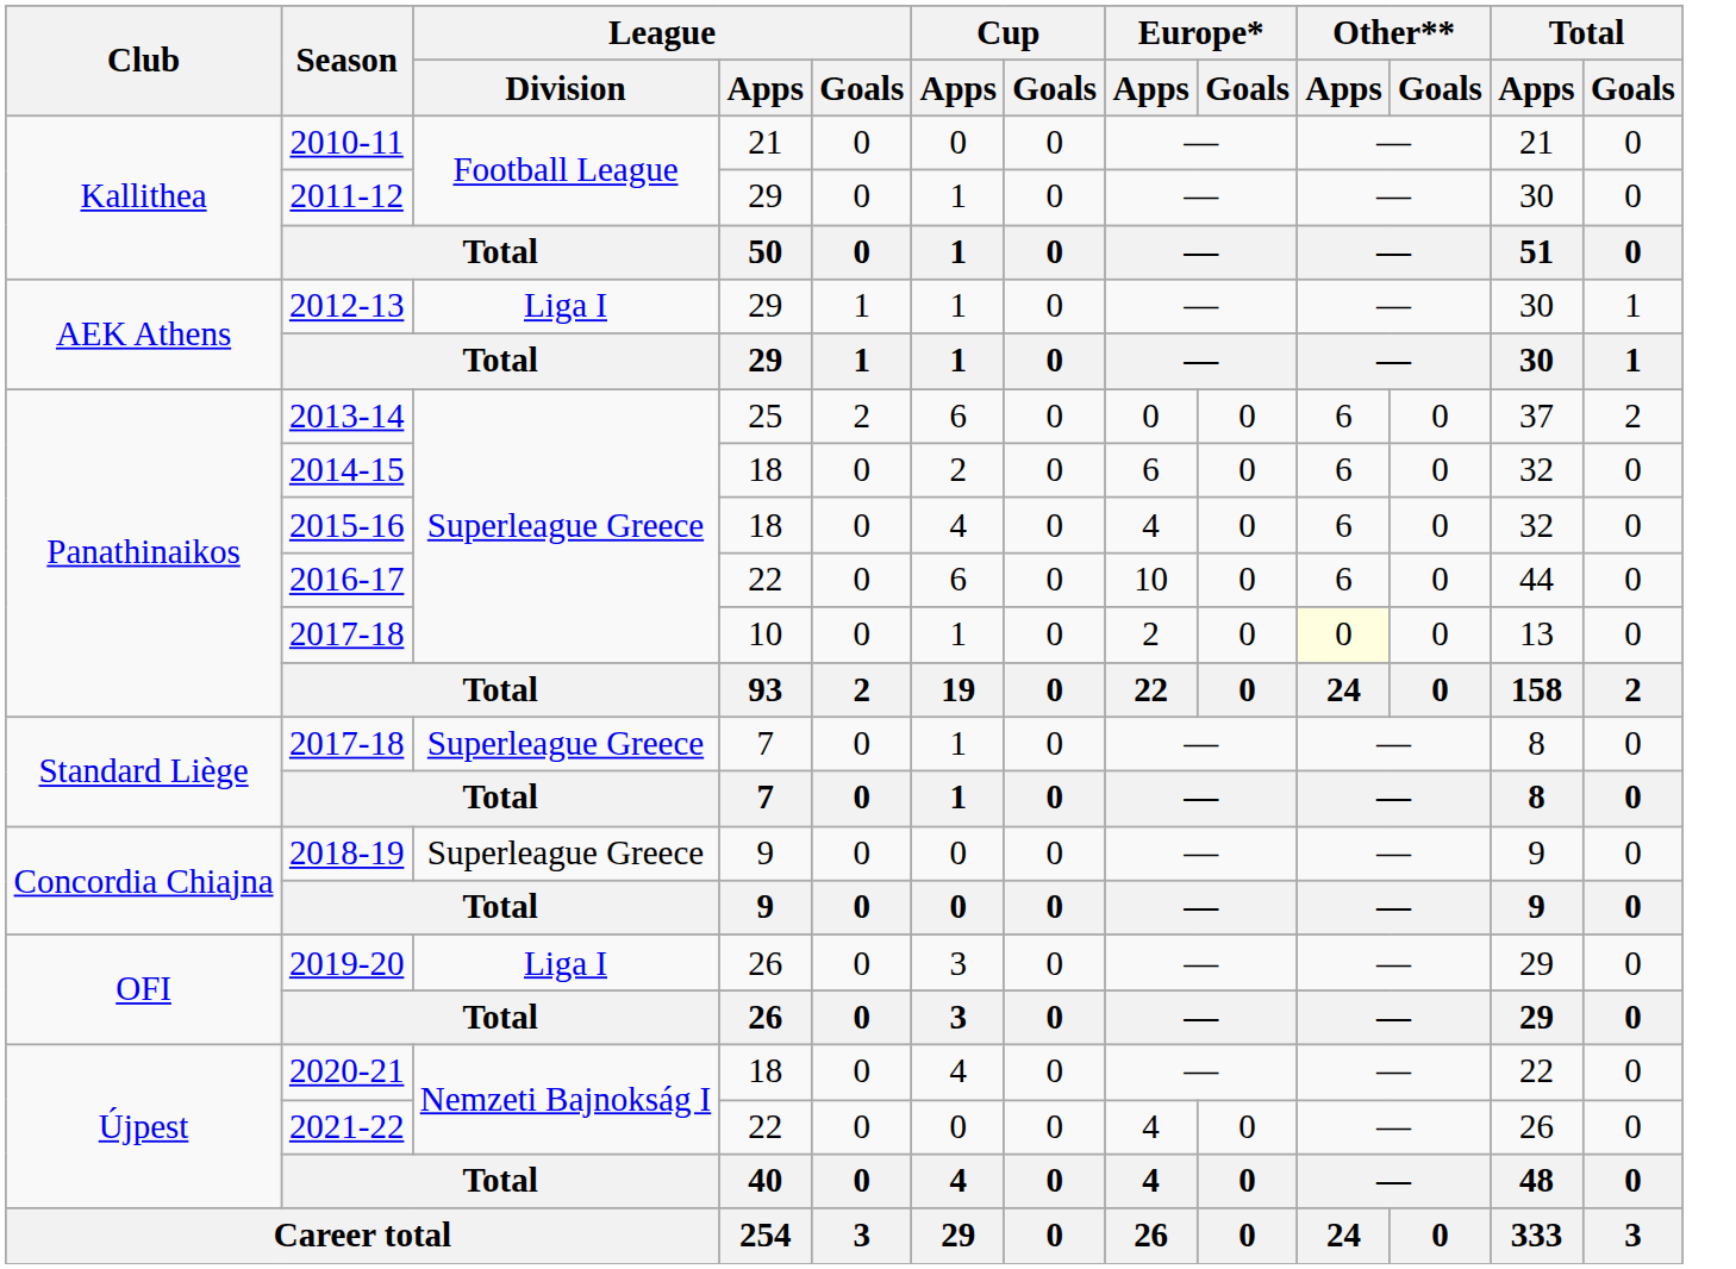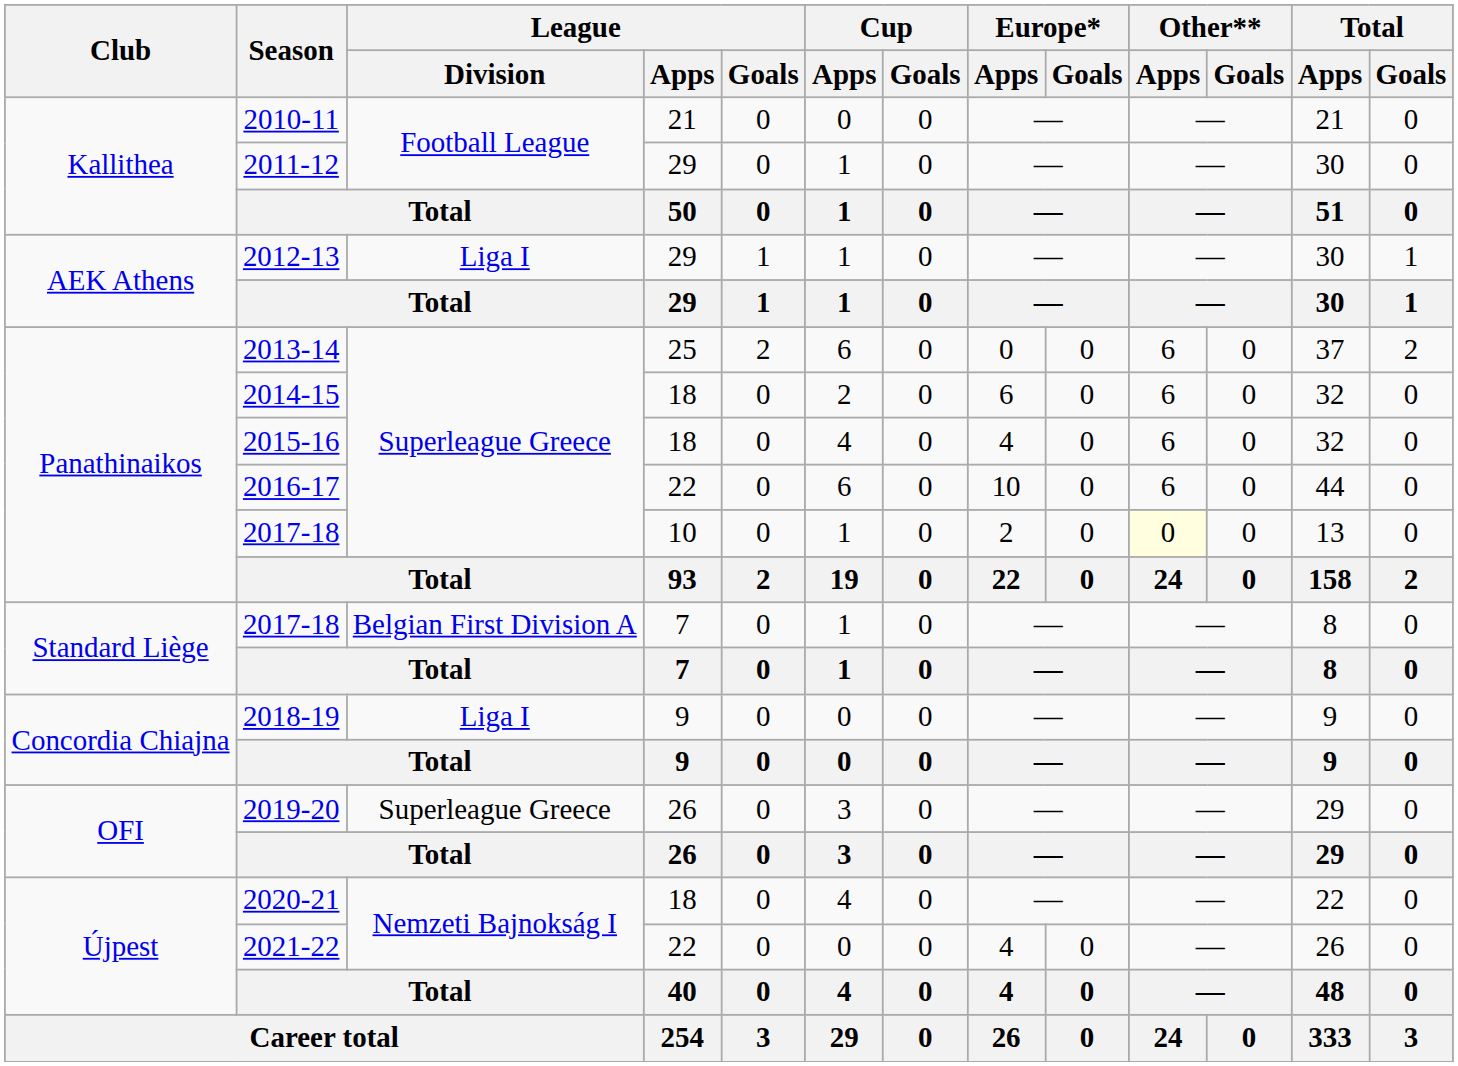 <table class="wikitable" style="text-align: center;">
 <tr>
 <th rowspan="2">Club</th>
 <th rowspan="2">Season</th>
 <th colspan="3">League</th>
 <th colspan="2">Cup</th>
 <th colspan="2">Europe*</th>
 <th colspan="2">Other**</th>
 <th colspan="2">Total</th>
 </tr>
 <tr>
 <th>Division</th>
 <th>Apps</th>
 <th>Goals</th>
 <th>Apps</th>
 <th>Goals</th>
 <th>Apps</th>
 <th>Goals</th>
 <th>Apps</th>
 <th>Goals</th>
 <th>Apps</th>
 <th>Goals</th>
 </tr>
 <tr>
 <td rowspan="3" valign="center"><a href='#'>Kallithea</a></td>
 <td><a href='#'>2010-11</a></td>
 <td rowspan="2"><a href='#'>Football League</a></td>
 <td>21</td>
 <td>0</td>
 <td>0</td>
 <td>0</td>
 <td colspan="2">—</td>
 <td colspan="2">—</td>
 <td>21</td>
 <td>0</td>
 </tr>
 <tr>
 <td><a href='#'>2011-12</a></td>
 <td>29</td>
 <td>0</td>
 <td>1</td>
 <td>0</td>
 <td colspan="2">—</td>
 <td colspan="2">—</td>
 <td>30</td>
 <td>0</td>
 </tr>
 <tr>
 <th colspan="2">Total</th>
 <th>50</th>
 <th>0</th>
 <th>1</th>
 <th>0</th>
 <th colspan="2">—</th>
 <th colspan="2">—</th>
 <th>51</th>
 <th>0</th>
 </tr>
 <tr>
 <td rowspan="2" valign="center"><a href='#'>AEK Athens</a></td>
 <td><a href='#'>2012-13</a></td>
 <td><a href='#'>Liga I</a></td>
 <td>29</td>
 <td>1</td>
 <td>1</td>
 <td>0</td>
 <td colspan="2">—</td>
 <td colspan="2">—</td>
 <td>30</td>
 <td>1</td>
 </tr>
 <tr>
 <th colspan="2">Total</th>
 <th>29</th>
 <th>1</th>
 <th>1</th>
 <th>0</th>
 <th colspan="2">—</th>
 <th colspan="2">—</th>
 <th>30</th>
 <th>1</th>
 </tr>
 <tr>
 <td rowspan="6" valign="center"><a href='#'>Panathinaikos</a></td>
 <td><a href='#'>2013-14</a></td>
 <td rowspan="5"><a href='#'>Superleague Greece</a></td>
 <td>25</td>
 <td>2</td>
 <td>6</td>
 <td>0</td>
 <td>0</td>
 <td>0</td>
 <td>6</td>
 <td>0</td>
 <td>37</td>
 <td>2</td>
 </tr>
 <tr>
 <td><a href='#'>2014-15</a></td>
 <td>18</td>
 <td>0</td>
 <td>2</td>
 <td>0</td>
 <td>6</td>
 <td>0</td>
 <td>6</td>
 <td>0</td>
 <td>32</td>
 <td>0</td>
 </tr>
 <tr>
 <td><a href='#'>2015-16</a></td>
 <td>18</td>
 <td>0</td>
 <td>4</td>
 <td>0</td>
 <td>4</td>
 <td>0</td>
 <td>6</td>
 <td>0</td>
 <td>32</td>
 <td>0</td>
 </tr>
 <tr>
 <td><a href='#'>2016-17</a></td>
 <td>22</td>
 <td>0</td>
 <td>6</td>
 <td>0</td>
 <td>10</td>
 <td>0</td>
 <td>6</td>
 <td>0</td>
 <td>44</td>
 <td>0</td>
 </tr>
 <tr>
 <td><a href='#'>2017-18</a></td>
 <td>10</td>
 <td>0</td>
 <td>1</td>
 <td>0</td>
 <td>2</td>
 <td>0</td>
 <td style="background: lightyellow;">0</td>
 <td>0</td>
 <td>13</td>
 <td>0</td>
 </tr>
 <tr>
 <th colspan="2">Total</th>
 <th>93</th>
 <th>2</th>
 <th>19</th>
 <th>0</th>
 <th>22</th>
 <th>0</th>
 <th>24</th>
 <th>0</th>
 <th>158</th>
 <th>2</th>
 </tr>
 <tr>
 <td rowspan="2" valign="center"><a href='#'>Standard Liège</a></td>
 <td><a href='#'>2017-18</a></td>
-<td><a href='#'>Superleague Greece</a></td>
+<td><a href='#'>Belgian First Division A</a></td>
 <td>7</td>
 <td>0</td>
 <td>1</td>
 <td>0</td>
 <td colspan="2">—</td>
 <td colspan="2">—</td>
 <td>8</td>
 <td>0</td>
 </tr>
 <tr>
 <th colspan="2">Total</th>
 <th>7</th>
 <th>0</th>
 <th>1</th>
 <th>0</th>
 <th colspan="2">—</th>
 <th colspan="2">—</th>
 <th>8</th>
 <th>0</th>
 </tr>
 <tr>
 <td rowspan="2" valign="center"><a href='#'>Concordia Chiajna</a></td>
 <td><a href='#'>2018-19</a></td>
-<td>Superleague Greece</td>
+<td><a href='#'>Liga I</a></td>
 <td>9</td>
 <td>0</td>
 <td>0</td>
 <td>0</td>
 <td colspan="2">—</td>
 <td colspan="2">—</td>
 <td>9</td>
 <td>0</td>
 </tr>
 <tr>
 <th colspan="2">Total</th>
 <th>9</th>
 <th>0</th>
 <th>0</th>
 <th>0</th>
 <th colspan="2">—</th>
 <th colspan="2">—</th>
 <th>9</th>
 <th>0</th>
 </tr>
 <tr>
 <td rowspan="2" valign="center"><a href='#'>OFI</a></td>
 <td><a href='#'>2019-20</a></td>
-<td><a href='#'>Liga I</a></td>
+<td>Superleague Greece</td>
 <td>26</td>
 <td>0</td>
 <td>3</td>
 <td>0</td>
 <td colspan="2">—</td>
 <td colspan="2">—</td>
 <td>29</td>
 <td>0</td>
 </tr>
 <tr>
 <th colspan="2">Total</th>
 <th>26</th>
 <th>0</th>
 <th>3</th>
 <th>0</th>
 <th colspan="2">—</th>
 <th colspan="2">—</th>
 <th>29</th>
 <th>0</th>
 </tr>
 <tr>
 <td rowspan="3" valign="center"><a href='#'>Újpest</a></td>
 <td><a href='#'>2020-21</a></td>
 <td rowspan="2"><a href='#'>Nemzeti Bajnokság I</a></td>
 <td>18</td>
 <td>0</td>
 <td>4</td>
 <td>0</td>
 <td colspan="2">—</td>
 <td colspan="2">—</td>
 <td>22</td>
 <td>0</td>
 </tr>
 <tr>
 <td><a href='#'>2021-22</a></td>
 <td>22</td>
 <td>0</td>
 <td>0</td>
 <td>0</td>
 <td>4</td>
 <td>0</td>
 <td colspan="2">—</td>
 <td>26</td>
 <td>0</td>
 </tr>
 <tr>
 <th colspan="2">Total</th>
 <th>40</th>
 <th>0</th>
 <th>4</th>
 <th>0</th>
 <th>4</th>
 <th>0</th>
 <th colspan="2">—</th>
 <th>48</th>
 <th>0</th>
 </tr>
 <tr>
 <th colspan="3">Career total</th>
 <th>254</th>
 <th>3</th>
 <th>29</th>
 <th>0</th>
 <th>26</th>
 <th>0</th>
 <th>24</th>
 <th>0</th>
 <th>333</th>
 <th>3</th>
 </tr>
 <tr>
 </tr>
 </table>
